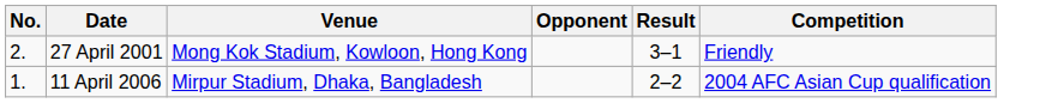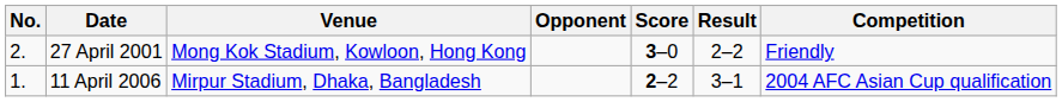 <table class="wikitable" style="font-size:95%">
 <tr>
 <th>No.</th>
 <th>Date</th>
 <th>Venue</th>
 <th>Opponent</th>
+<th>Score</th>
 <th>Result</th>
 <th>Competition</th>
 </tr>
 <tr>
 <td>2.</td>
 <td>27 April 2001</td>
 <td><a href='#'>Mong Kok Stadium</a>, <a href='#'>Kowloon</a>, <a href='#'>Hong Kong</a></td>
 <td></td>
-<td style="text-align:center;">3–1</td>
+<td style="text-align:center;"><strong>3</strong>–0</td>
+<td align=center>2–2</td>
 <td><a href='#'>Friendly</a></td>
 </tr>
 <tr>
 <td>1.</td>
 <td>11 April 2006</td>
 <td><a href='#'>Mirpur Stadium</a>, <a href='#'>Dhaka</a>, <a href='#'>Bangladesh</a></td>
 <td></td>
-<td align=center>2–2</td>
+<td align=center><strong>2</strong>–2</td>
+<td style="text-align:center;">3–1</td>
 <td><a href='#'>2004 AFC Asian Cup qualification</a></td>
 </tr>
 </table>
